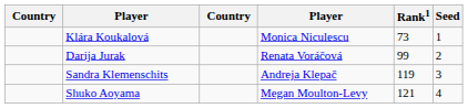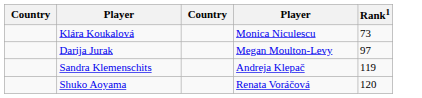 <table class="sortable wikitable">
 <tr>
 <th width="70">Country</th>
 <th width="175">Player</th>
 <th width="70">Country</th>
 <th width="175">Player</th>
 <th>Rank<sup>1</sup></th>
-<th>Seed</th>
 </tr>
 <tr>
 <td></td>
 <td><a href='#'>Klára Koukalová</a></td>
 <td></td>
 <td><a href='#'>Monica Niculescu</a></td>
 <td>73</td>
-<td>1</td>
 </tr>
 <tr>
 <td></td>
 <td><a href='#'>Darija Jurak</a></td>
 <td></td>
-<td><a href='#'>Renata Voráčová</a></td>
-<td>99</td>
-<td>2</td>
+<td><a href='#'>Megan Moulton-Levy</a></td>
+<td>97</td>
 </tr>
 <tr>
 <td></td>
 <td><a href='#'>Sandra Klemenschits</a></td>
 <td></td>
 <td><a href='#'>Andreja Klepač</a></td>
 <td>119</td>
-<td>3</td>
 </tr>
 <tr>
 <td></td>
 <td><a href='#'>Shuko Aoyama</a></td>
 <td></td>
-<td><a href='#'>Megan Moulton-Levy</a></td>
-<td>121</td>
-<td>4</td>
+<td><a href='#'>Renata Voráčová</a></td>
+<td>120</td>
 </tr>
 </table>
